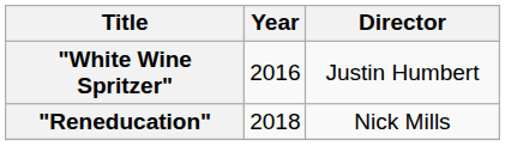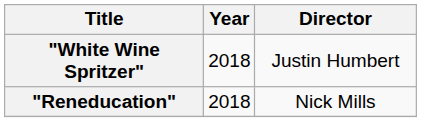 <table class="wikitable plainrowheaders" style="text-align:center;">
 <tr>
 <th scope="col" style="width:10em;">Title</th>
 <th scope="col" style="width:2em;">Year</th>
 <th scope="col" style="width:8em;">Director</th>
 </tr>
 <tr>
 <th scope="row">"White Wine Spritzer"</th>
-<td>2016</td>
+<td>2018</td>
 <td>Justin Humbert</td>
 </tr>
 <tr>
 <th scope="row">"Reneducation"</th>
 <td>2018</td>
 <td>Nick Mills</td>
 </tr>
 <tr>
 </tr>
 </table>
